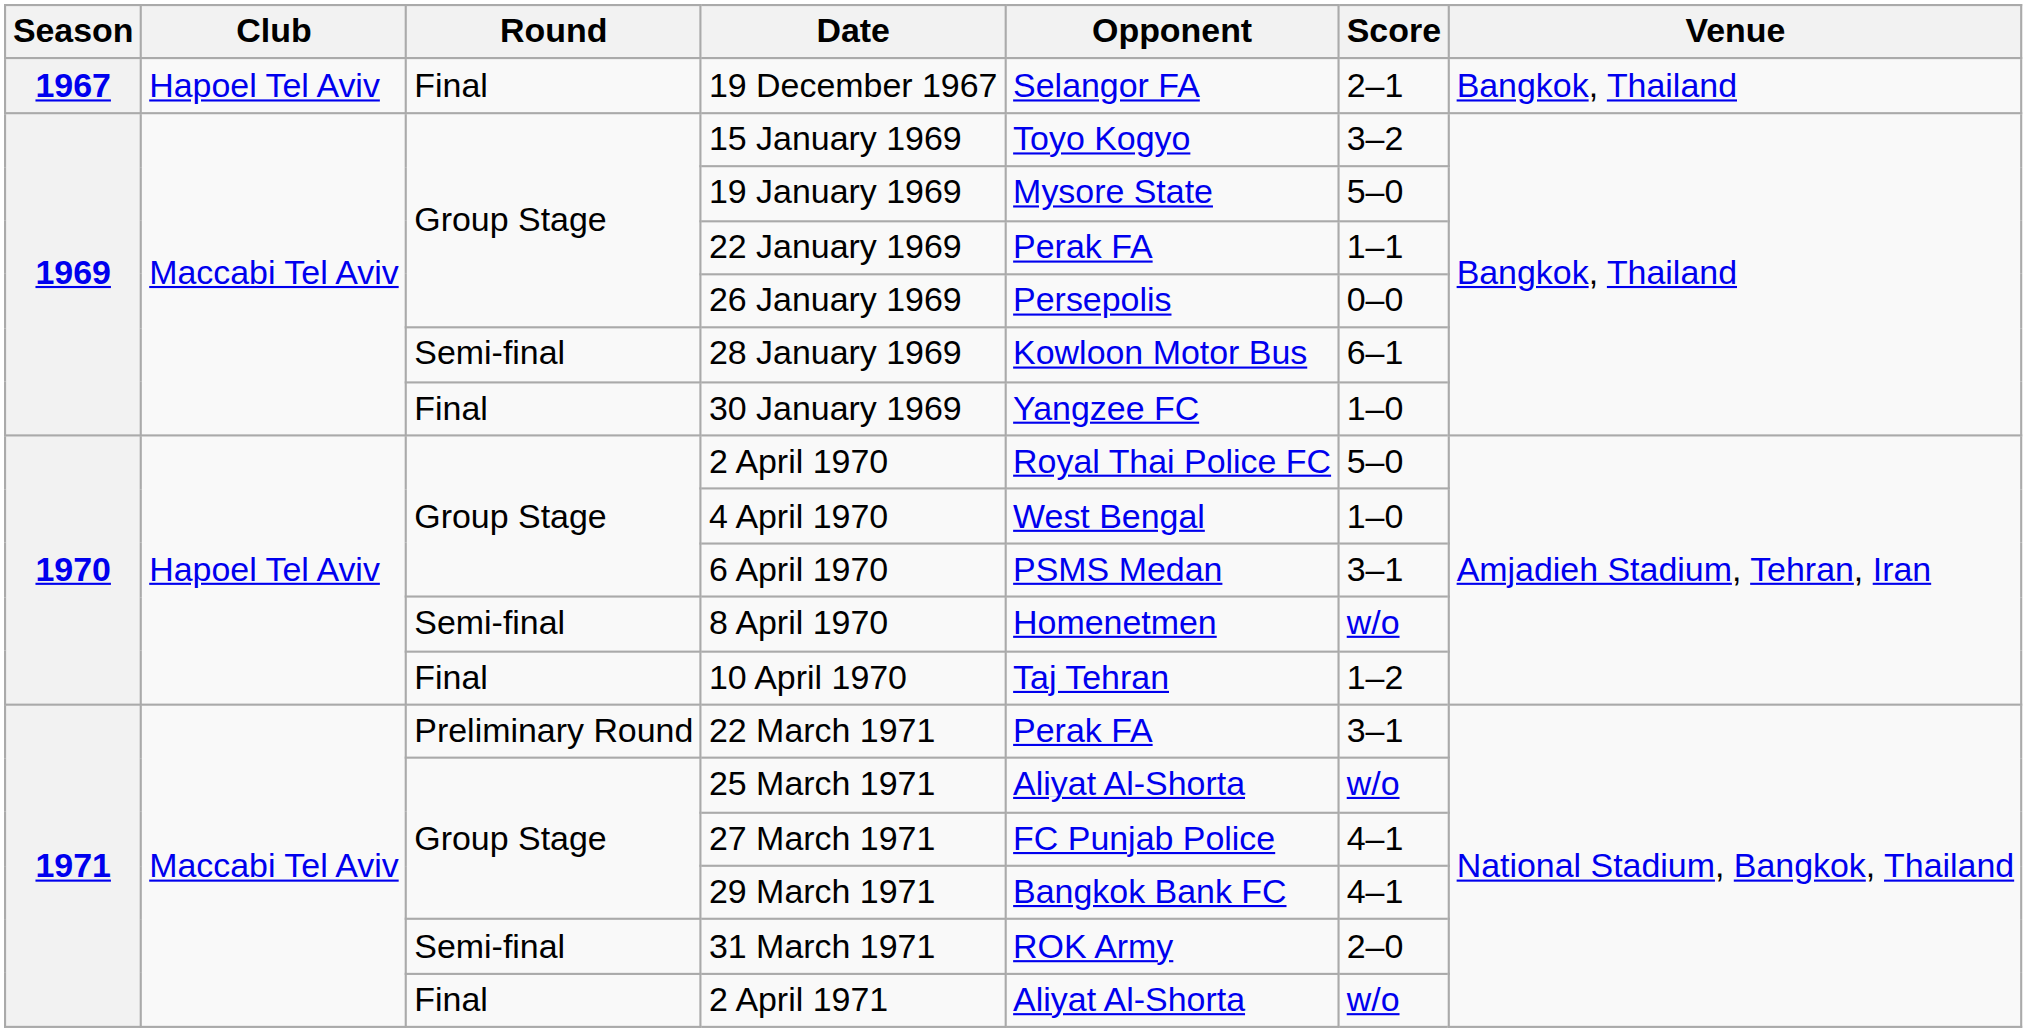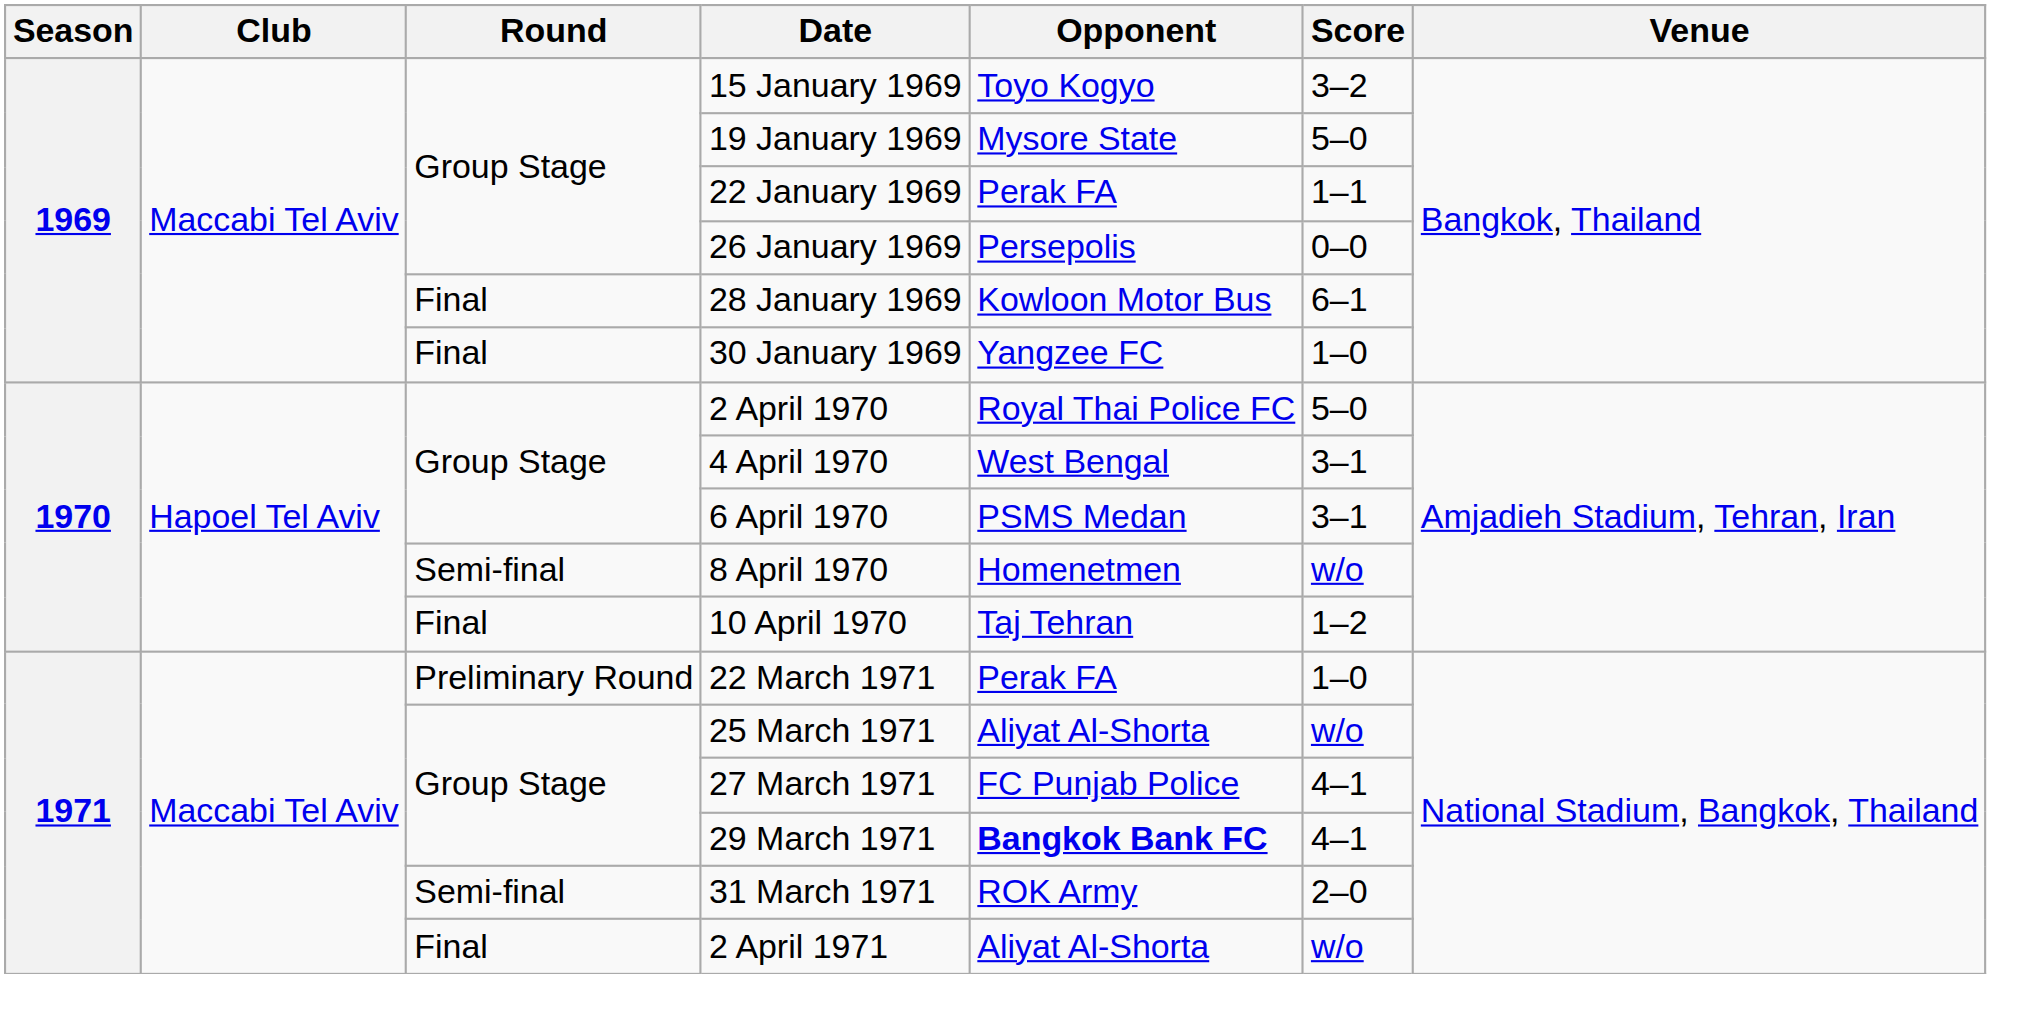 <table class="wikitable">
 <tr>
 <th>Season</th>
 <th>Club</th>
 <th>Round</th>
 <th>Date</th>
 <th>Opponent</th>
 <th>Score</th>
 <th>Venue</th>
-</tr>
-<tr>
-<th><a href='#'>1967</a></th>
-<td><a href='#'>Hapoel Tel Aviv</a></td>
-<td>Final</td>
-<td>19 December 1967</td>
-<td> <a href='#'>Selangor FA</a></td>
-<td>2–1</td>
-<td><a href='#'>Bangkok</a>, <a href='#'>Thailand</a></td>
 </tr>
 <tr>
 <th rowspan=6><a href='#'>1969</a></th>
 <td rowspan=6><a href='#'>Maccabi Tel Aviv</a></td>
 <td rowspan=4>Group Stage</td>
 <td>15 January 1969</td>
 <td> <a href='#'>Toyo Kogyo</a></td>
 <td>3–2</td>
 <td rowspan=6><a href='#'>Bangkok</a>, <a href='#'>Thailand</a></td>
 </tr>
 <tr>
 <td>19 January 1969</td>
 <td> <a href='#'>Mysore State</a></td>
 <td>5–0</td>
 </tr>
 <tr>
 <td>22 January 1969</td>
 <td> <a href='#'>Perak FA</a></td>
 <td>1–1</td>
 </tr>
 <tr>
 <td>26 January 1969</td>
 <td> <a href='#'>Persepolis</a></td>
 <td>0–0</td>
 </tr>
 <tr>
-<td>Semi-final</td>
+<td>Final</td>
 <td>28 January 1969</td>
 <td> <a href='#'>Kowloon Motor Bus</a></td>
 <td>6–1</td>
 </tr>
 <tr>
 <td>Final</td>
 <td>30 January 1969</td>
 <td> <a href='#'>Yangzee FC</a></td>
 <td>1–0</td>
 </tr>
 <tr>
 <th rowspan=5><a href='#'>1970</a></th>
 <td rowspan=5><a href='#'>Hapoel Tel Aviv</a></td>
 <td rowspan=3>Group Stage</td>
 <td>2 April 1970</td>
 <td> <a href='#'>Royal Thai Police FC</a></td>
 <td>5–0</td>
 <td rowspan=5><a href='#'>Amjadieh Stadium</a>, <a href='#'>Tehran</a>, <a href='#'>Iran</a></td>
 </tr>
 <tr>
 <td>4 April 1970</td>
 <td> <a href='#'>West Bengal</a></td>
-<td>1–0</td>
+<td>3–1</td>
 </tr>
 <tr>
 <td>6 April 1970</td>
 <td> <a href='#'>PSMS Medan</a></td>
 <td>3–1</td>
 </tr>
 <tr>
 <td>Semi-final</td>
 <td>8 April 1970</td>
 <td> <a href='#'>Homenetmen</a></td>
 <td><a href='#'>w/o</a></td>
 </tr>
 <tr>
 <td>Final</td>
 <td>10 April 1970</td>
 <td> <a href='#'>Taj Tehran</a></td>
 <td>1–2 </td>
 </tr>
 <tr>
 <th rowspan=6><a href='#'>1971</a></th>
 <td rowspan=6><a href='#'>Maccabi Tel Aviv</a></td>
 <td>Preliminary Round</td>
 <td>22 March 1971</td>
 <td> <a href='#'>Perak FA</a></td>
-<td>3–1</td>
+<td>1–0</td>
 <td rowspan=6><a href='#'>National Stadium</a>, <a href='#'>Bangkok</a>, <a href='#'>Thailand</a></td>
 </tr>
 <tr>
 <td rowspan=3>Group Stage</td>
 <td>25 March 1971</td>
 <td> <a href='#'>Aliyat Al-Shorta</a></td>
 <td><a href='#'>w/o</a></td>
 </tr>
 <tr>
 <td>27 March 1971</td>
 <td> <a href='#'>FC Punjab Police</a></td>
 <td>4–1</td>
 </tr>
 <tr>
 <td>29 March 1971</td>
-<td> <a href='#'>Bangkok Bank FC</a></td>
+<td><strong> <a href='#'>Bangkok Bank FC</a></strong></td>
 <td>4–1</td>
 </tr>
 <tr>
 <td>Semi-final</td>
 <td>31 March 1971</td>
 <td> <a href='#'>ROK Army</a></td>
 <td>2–0</td>
 </tr>
 <tr>
 <td>Final</td>
 <td>2 April 1971</td>
 <td> <a href='#'>Aliyat Al-Shorta</a></td>
 <td><a href='#'>w/o</a></td>
 </tr>
 </table>
